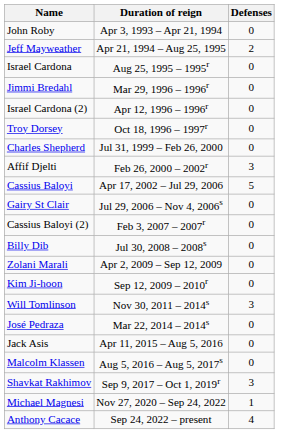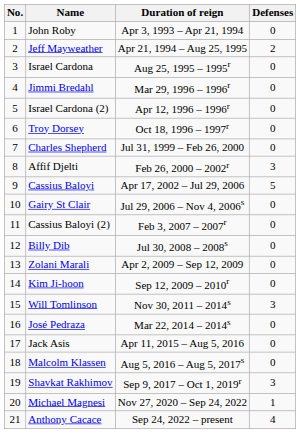 <table class="wikitable" style="text-align:center;">
 <tr>
+<th>No.</th>
 <th>Name</th>
 <th>Duration of reign</th>
 <th>Defenses</th>
 </tr>
 <tr>
+<td>1</td>
 <td align=left> John Roby</td>
 <td>Apr 3, 1993 – Apr 21, 1994</td>
 <td>0</td>
 </tr>
 <tr>
+<td>2</td>
 <td align=left> <a href='#'>Jeff Mayweather</a></td>
 <td>Apr 21, 1994 – Aug 25, 1995</td>
 <td>2</td>
 </tr>
 <tr>
+<td>3</td>
 <td align=left> Israel Cardona</td>
 <td>Aug 25, 1995 – 1995<sup>r</sup></td>
 <td>0</td>
 </tr>
 <tr>
+<td>4</td>
 <td align=left> <a href='#'>Jimmi Bredahl</a></td>
 <td>Mar 29, 1996 – 1996<sup>r</sup></td>
 <td>0</td>
 </tr>
 <tr>
+<td>5</td>
 <td align=left> Israel Cardona (2)</td>
 <td>Apr 12, 1996 – 1996<sup>r</sup></td>
 <td>0</td>
 </tr>
 <tr>
+<td>6</td>
 <td align=left> <a href='#'>Troy Dorsey</a></td>
 <td>Oct 18, 1996 – 1997<sup>r</sup></td>
 <td>0</td>
 </tr>
 <tr>
+<td>7</td>
 <td align=left> <a href='#'>Charles Shepherd</a></td>
 <td>Jul 31, 1999 – Feb 26, 2000</td>
 <td>0</td>
 </tr>
 <tr>
+<td>8</td>
 <td align=left> Affif Djelti</td>
 <td>Feb 26, 2000 – 2002<sup>r</sup></td>
 <td>3</td>
 </tr>
 <tr>
+<td>9</td>
 <td align=left> <a href='#'>Cassius Baloyi</a></td>
 <td>Apr 17, 2002 – Jul 29, 2006</td>
 <td>5</td>
 </tr>
 <tr>
+<td>10</td>
 <td align=left> <a href='#'>Gairy St Clair</a></td>
 <td>Jul 29, 2006 – Nov 4, 2006<sup>s</sup></td>
 <td>0</td>
 </tr>
 <tr>
+<td>11</td>
 <td align=left> Cassius Baloyi (2)</td>
 <td>Feb 3, 2007 – 2007<sup>r</sup></td>
 <td>0</td>
 </tr>
 <tr>
+<td>12</td>
 <td align=left> <a href='#'>Billy Dib</a></td>
 <td>Jul 30, 2008 – 2008<sup>s</sup></td>
 <td>0</td>
 </tr>
 <tr>
+<td>13</td>
 <td align=left> <a href='#'>Zolani Marali</a></td>
 <td>Apr 2, 2009 – Sep 12, 2009</td>
 <td>0</td>
 </tr>
 <tr>
+<td>14</td>
 <td align=left> <a href='#'>Kim Ji-hoon</a></td>
 <td>Sep 12, 2009 – 2010<sup>r</sup></td>
 <td>0</td>
 </tr>
 <tr>
+<td>15</td>
 <td align=left> <a href='#'>Will Tomlinson</a></td>
 <td>Nov 30, 2011 – 2014<sup>s</sup></td>
 <td>3</td>
 </tr>
 <tr>
+<td>16</td>
 <td align=left> <a href='#'>José Pedraza</a></td>
 <td>Mar 22, 2014 – 2014<sup>s</sup></td>
 <td>0</td>
 </tr>
 <tr>
+<td>17</td>
 <td align=left> Jack Asis</td>
 <td>Apr 11, 2015 – Aug 5, 2016</td>
 <td>0</td>
 </tr>
 <tr>
+<td>18</td>
 <td align=left> <a href='#'>Malcolm Klassen</a></td>
 <td>Aug 5, 2016 – Aug 5, 2017<sup>s</sup></td>
 <td>0</td>
 </tr>
 <tr>
+<td>19</td>
 <td align=left> <a href='#'>Shavkat Rakhimov</a></td>
 <td>Sep 9, 2017 – Oct 1, 2019<sup>r</sup></td>
 <td>3</td>
 </tr>
 <tr>
+<td>20</td>
 <td align=left> <a href='#'>Michael Magnesi</a></td>
 <td>Nov 27, 2020 – Sep 24, 2022</td>
 <td>1</td>
 </tr>
 <tr>
+<td>21</td>
 <td align=left> <a href='#'>Anthony Cacace</a></td>
 <td>Sep 24, 2022 – present</td>
 <td>4</td>
 </tr>
 </table>
